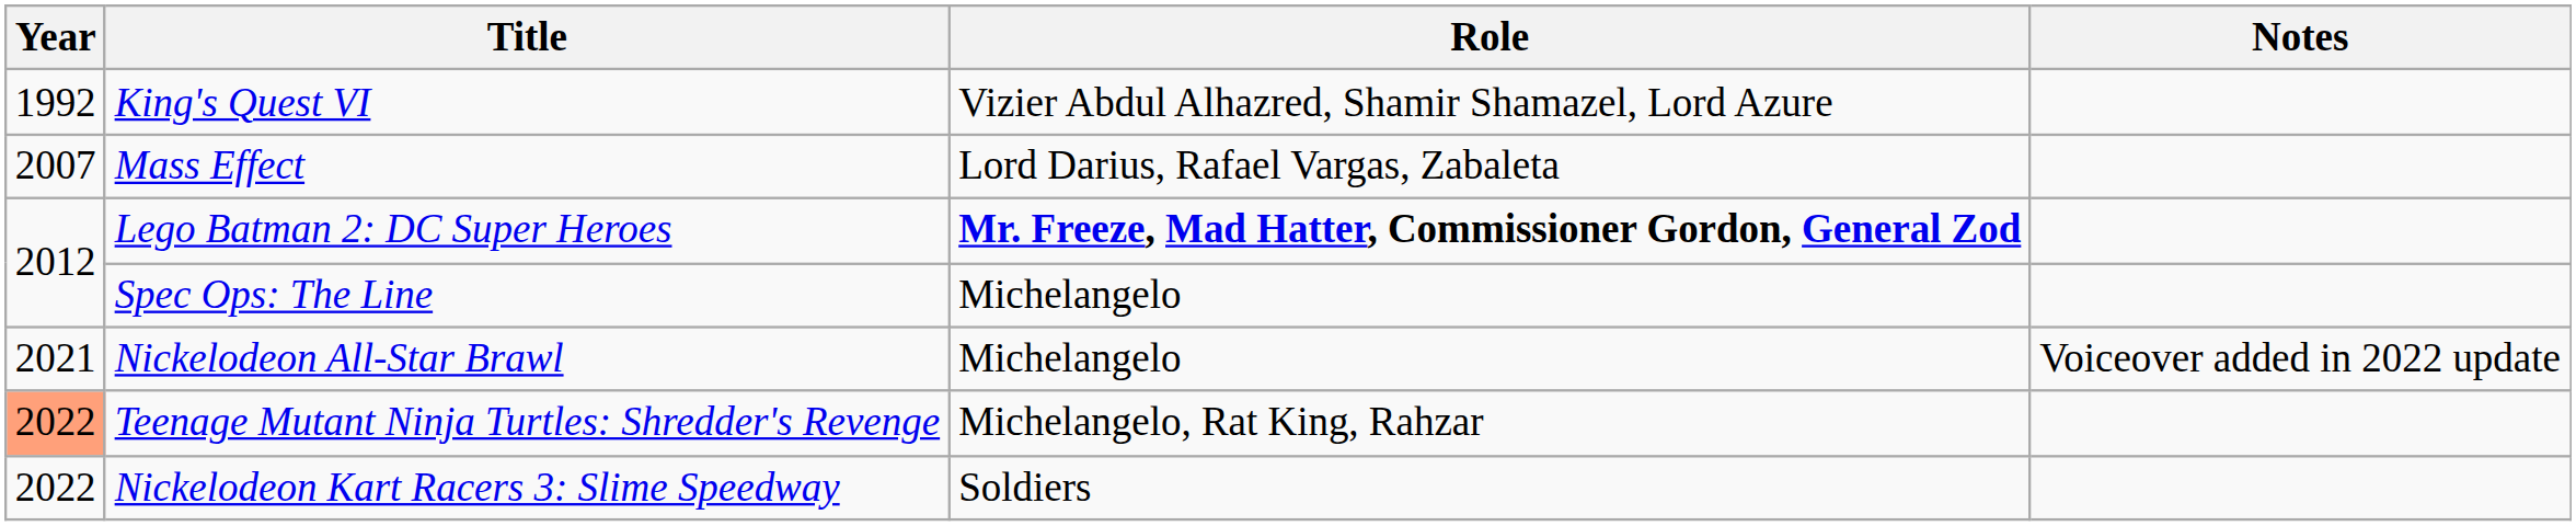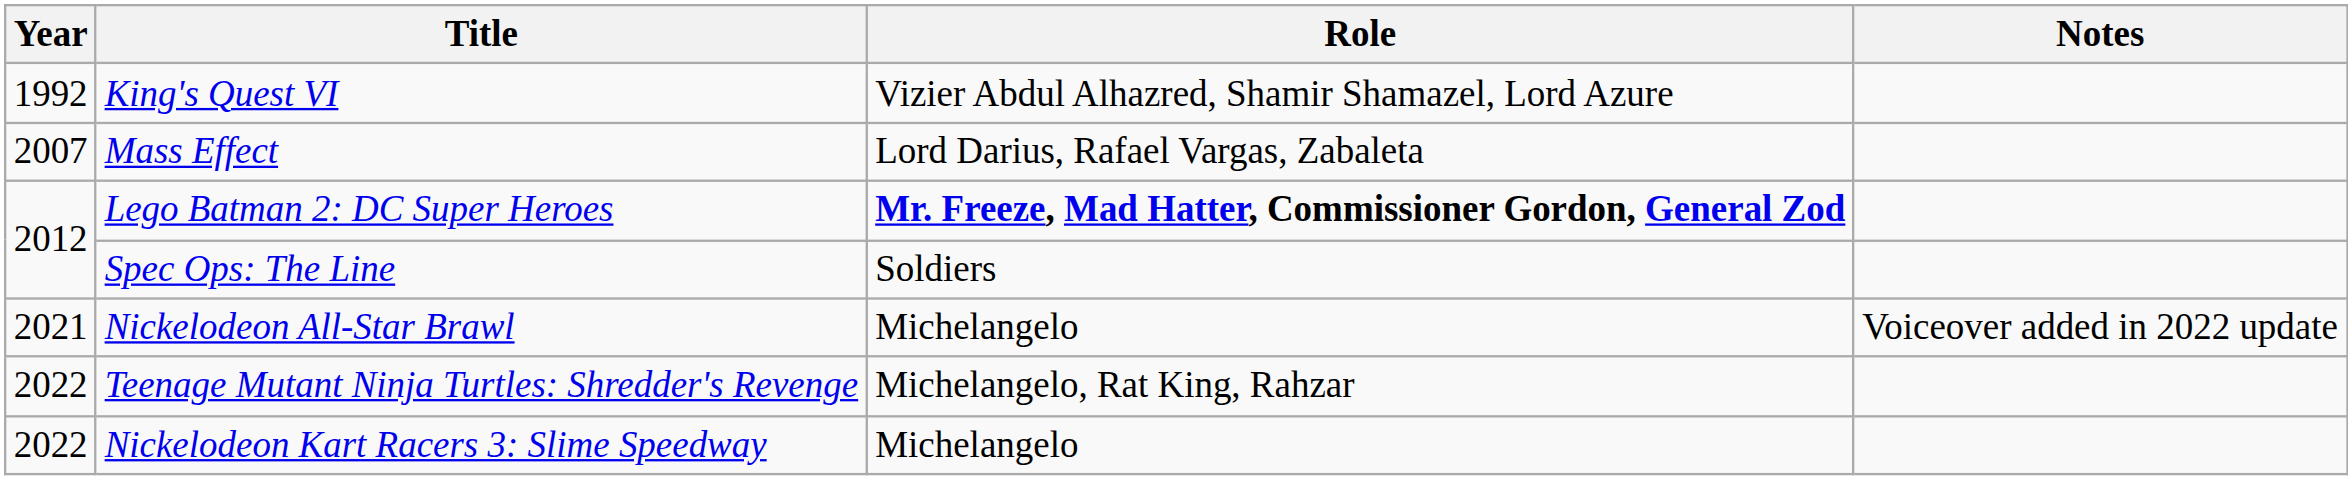 <table class="wikitable sortable plainrowheaders" style="white-space:nowrap">
 <tr>
 <th>Year</th>
 <th>Title</th>
 <th>Role</th>
 <th>Notes</th>
 </tr>
 <tr>
 <td>1992</td>
 <td><em><a href='#'>King's Quest VI</a></em></td>
 <td>Vizier Abdul Alhazred, Shamir Shamazel, Lord Azure</td>
 <td></td>
 </tr>
 <tr>
 <td>2007</td>
 <td><em><a href='#'>Mass Effect</a></em></td>
 <td>Lord Darius, Rafael Vargas, Zabaleta</td>
 <td></td>
 </tr>
 <tr>
 <td rowspan=2>2012</td>
 <td><em><a href='#'>Lego Batman 2: DC Super Heroes</a></em></td>
 <td><strong><a href='#'>Mr. Freeze</a>, <a href='#'>Mad Hatter</a>, Commissioner Gordon, <a href='#'>General Zod</a></strong></td>
 <td></td>
 </tr>
 <tr>
 <td><em><a href='#'>Spec Ops: The Line</a></em></td>
-<td>Michelangelo</td>
+<td>Soldiers</td>
 <td></td>
 </tr>
 <tr>
 <td>2021</td>
 <td><em><a href='#'>Nickelodeon All-Star Brawl</a></em></td>
 <td>Michelangelo</td>
 <td>Voiceover added in 2022 update</td>
 </tr>
 <tr>
-<td style="background: lightsalmon;">2022</td>
+<td>2022</td>
 <td><em><a href='#'>Teenage Mutant Ninja Turtles: Shredder's Revenge</a></em></td>
 <td>Michelangelo, Rat King, Rahzar</td>
 <td></td>
 </tr>
 <tr>
 <td>2022</td>
 <td><em><a href='#'>Nickelodeon Kart Racers 3: Slime Speedway</a></em></td>
-<td>Soldiers</td>
+<td>Michelangelo</td>
 <td></td>
 </tr>
 </table>
